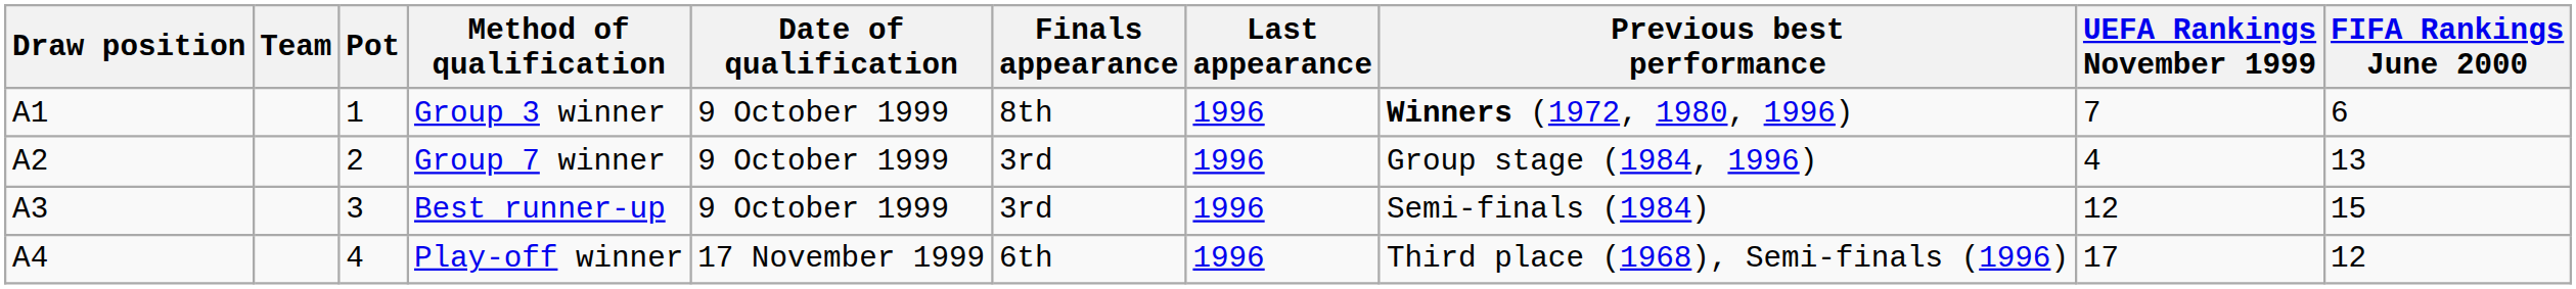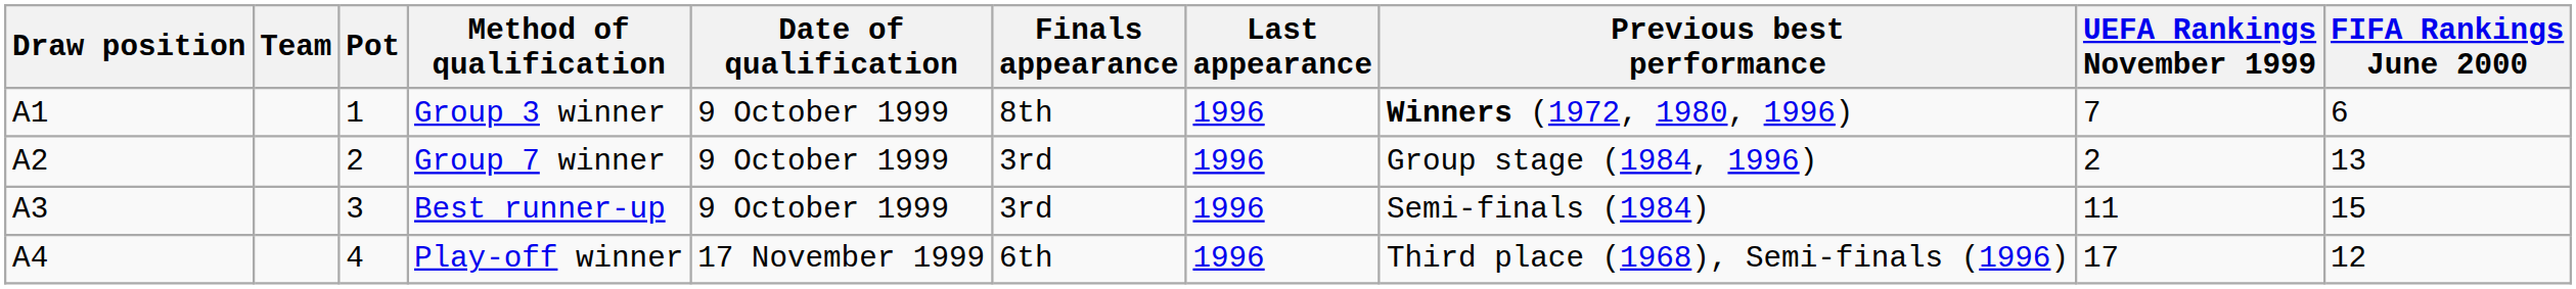 <table class="wikitable sortable">
 <tr>
 <th>Draw position</th>
 <th>Team</th>
 <th>Pot</th>
 <th>Method of<br>qualification</th>
 <th>Date of<br>qualification</th>
 <th data-sort-type="number">Finals<br>appearance</th>
 <th>Last<br>appearance</th>
 <th>Previous best<br>performance</th>
 <th><a href='#'>UEFA Rankings</a><br>November 1999</th>
 <th><a href='#'>FIFA Rankings</a><br>June 2000</th>
 </tr>
 <tr>
 <td>A1</td>
 <td style="white-space:nowrap"></td>
 <td>1</td>
 <td><a href='#'>Group 3</a> winner</td>
 <td>9 October 1999</td>
 <td>8th</td>
 <td><a href='#'>1996</a></td>
 <td data-sort-value="1"><strong>Winners</strong> (<a href='#'>1972</a>, <a href='#'>1980</a>, <a href='#'>1996</a>)</td>
 <td>7</td>
 <td>6</td>
 </tr>
 <tr>
 <td>A2</td>
 <td style="white-space:nowrap"></td>
 <td>2</td>
 <td><a href='#'>Group 7</a> winner</td>
 <td>9 October 1999</td>
 <td>3rd</td>
 <td><a href='#'>1996</a></td>
 <td data-sort-value="7">Group stage (<a href='#'>1984</a>, <a href='#'>1996</a>)</td>
-<td>4</td>
+<td>2</td>
 <td>13</td>
 </tr>
 <tr>
 <td>A3</td>
 <td style="white-space:nowrap"></td>
 <td>3</td>
 <td><a href='#'>Best runner-up</a></td>
 <td>9 October 1999</td>
 <td>3rd</td>
 <td><a href='#'>1996</a></td>
 <td data-sort-value="3">Semi-finals (<a href='#'>1984</a>)</td>
-<td>12</td>
+<td>11</td>
 <td>15</td>
 </tr>
 <tr>
 <td>A4</td>
 <td style="white-space:nowrap"></td>
 <td>4</td>
 <td><a href='#'>Play-off</a> winner</td>
 <td>17 November 1999</td>
 <td>6th</td>
 <td><a href='#'>1996</a></td>
 <td data-sort-value="3">Third place (<a href='#'>1968</a>), Semi-finals (<a href='#'>1996</a>)</td>
 <td>17</td>
 <td>12</td>
 </tr>
 </table>
